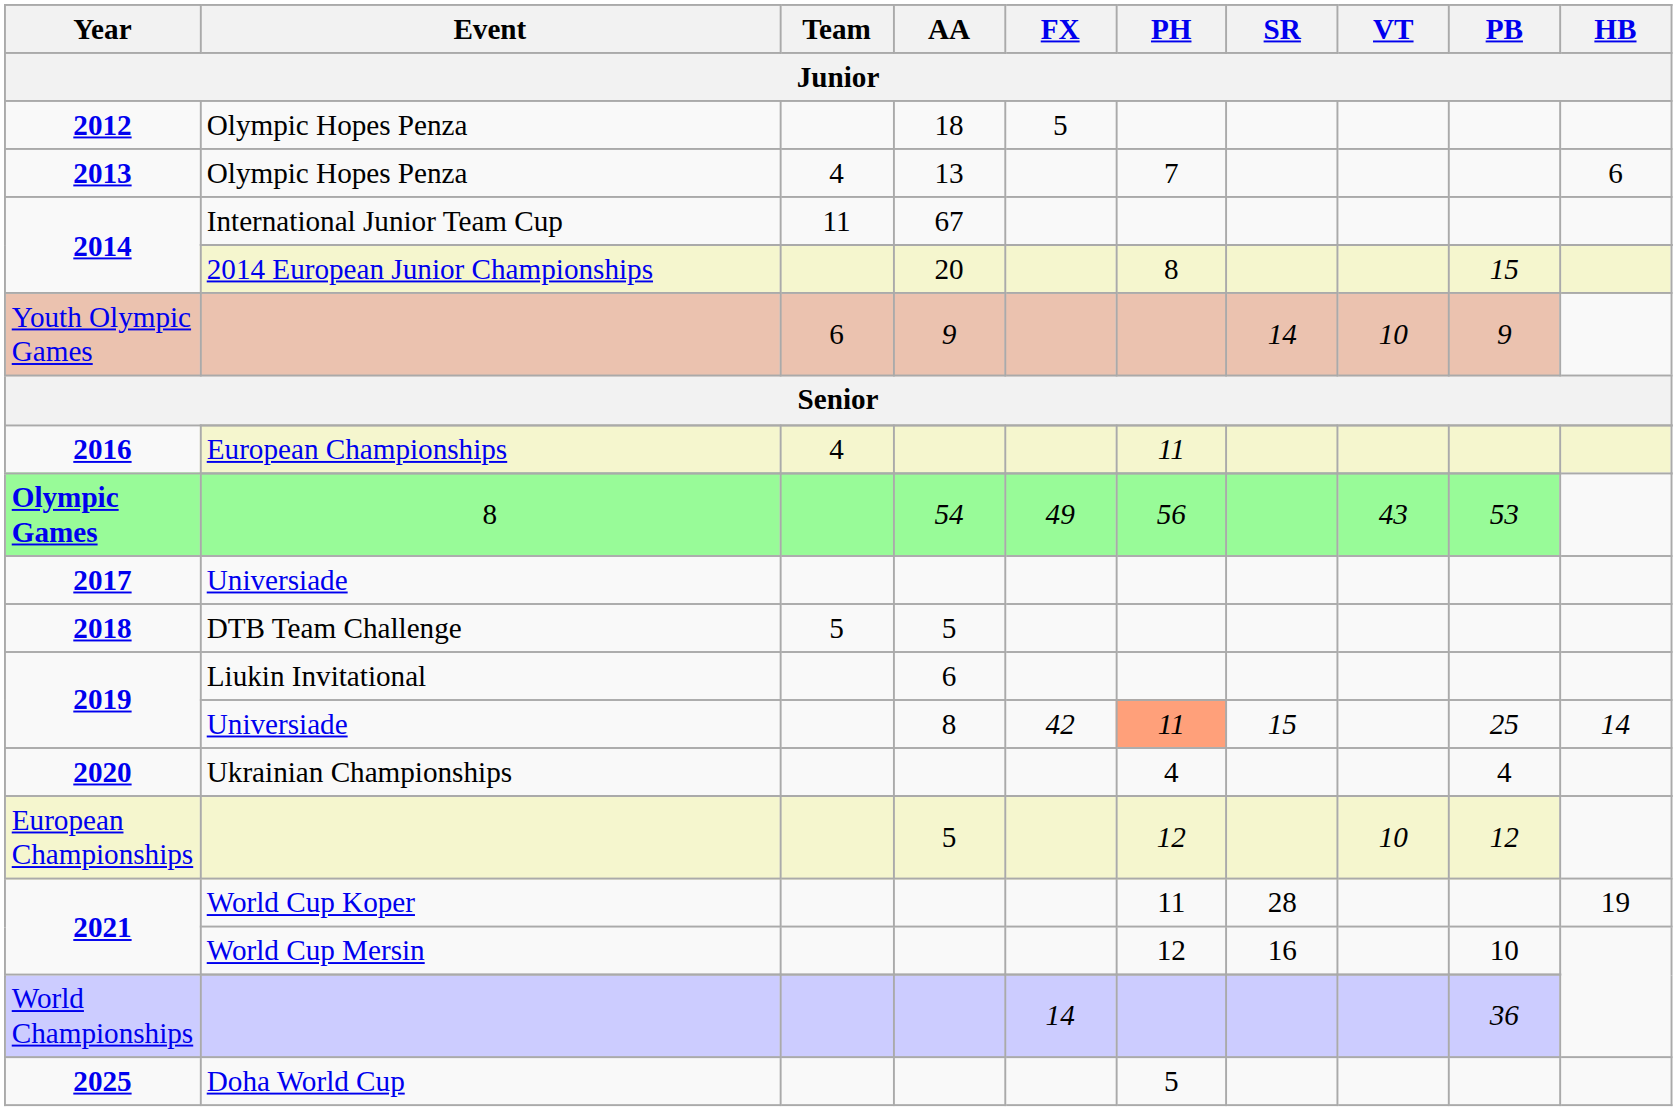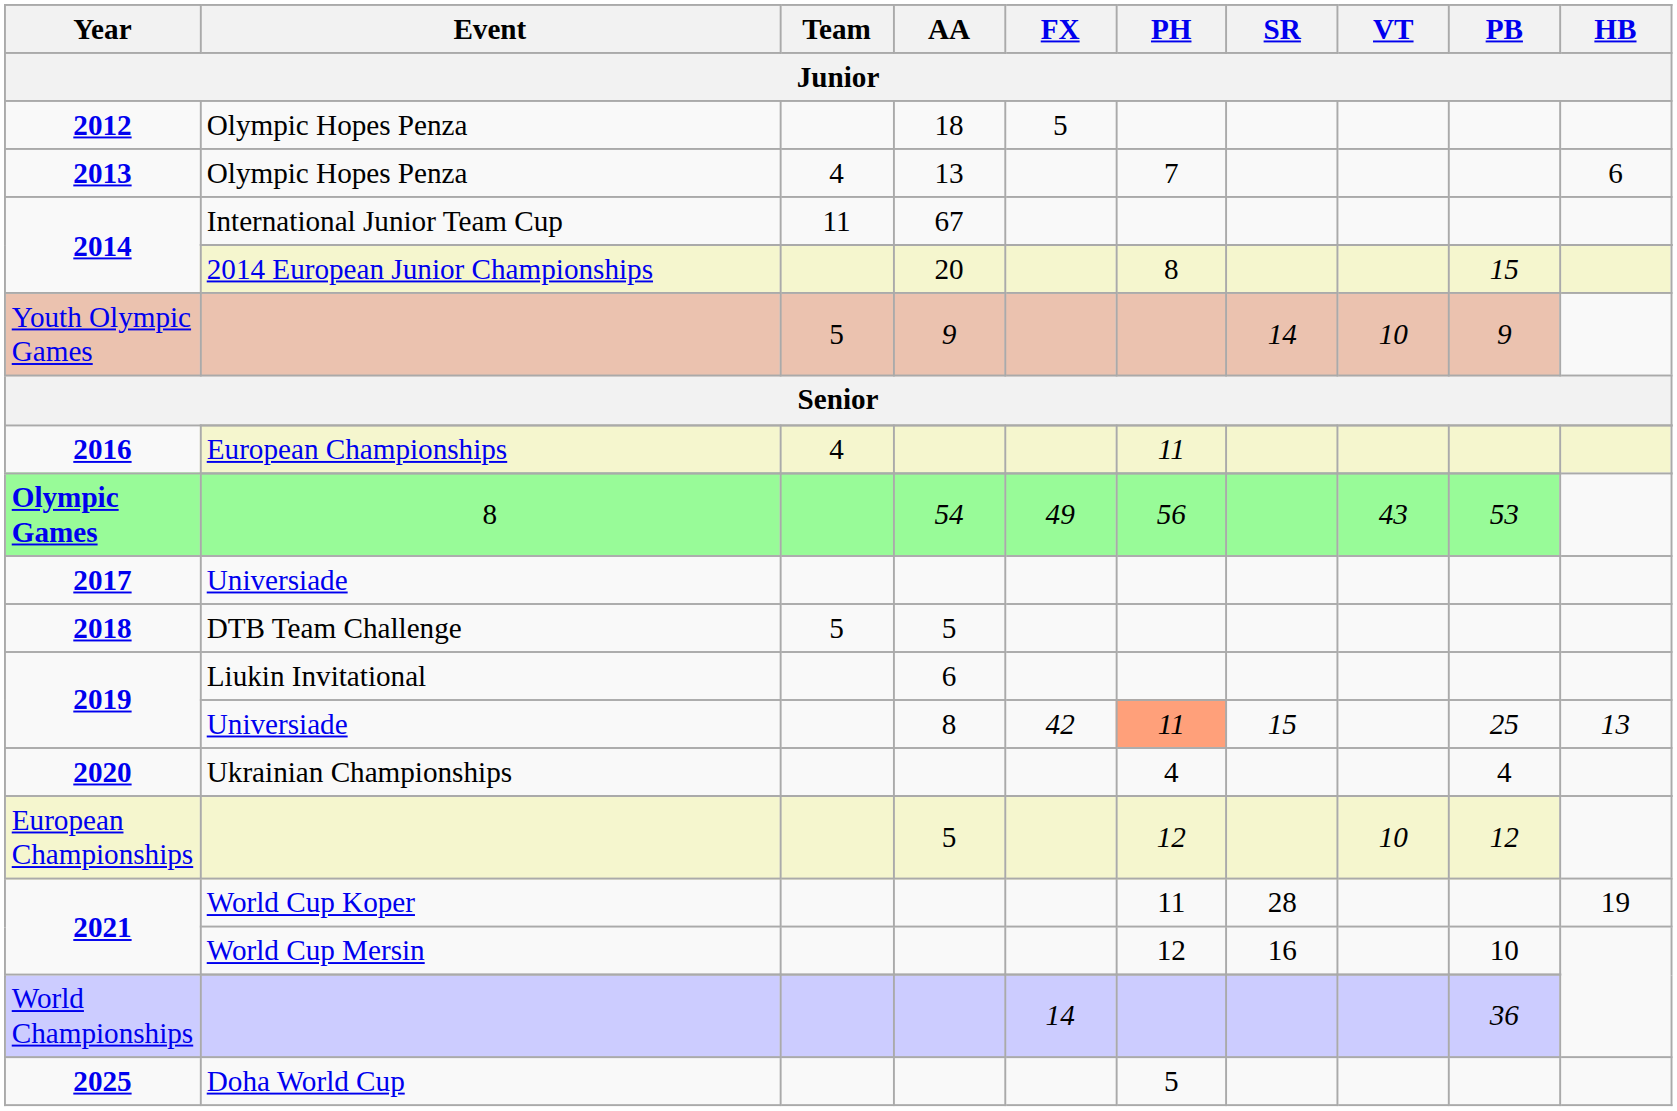 <table class="wikitable sortable" style="text-align:center; font-size:95%;">
 <tr>
 <th width=7% class=unsortable>Year</th>
 <th width=37% class=unsortable>Event</th>
 <th width=7% class=unsortable>Team</th>
 <th width=7% class=unsortable>AA</th>
 <th width=7% class=unsortable><a href='#'>FX</a></th>
 <th width=7% class=unsortable><a href='#'>PH</a></th>
 <th width=7% class=unsortable><a href='#'>SR</a></th>
 <th width=7% class=unsortable><a href='#'>VT</a></th>
 <th width=7% class=unsortable><a href='#'>PB</a></th>
 <th width=7% class=unsortable><a href='#'>HB</a></th>
 </tr>
 <tr>
 <th colspan="10"><strong>Junior</strong></th>
 </tr>
 <tr>
 <td rowspan="1"><strong><a href='#'>2012</a></strong></td>
 <td align=left>Olympic Hopes Penza</td>
 <td></td>
 <td>18</td>
 <td>5</td>
 <td></td>
 <td></td>
 <td></td>
 <td></td>
 <td></td>
 </tr>
 <tr>
 <td rowspan="1"><strong><a href='#'>2013</a></strong></td>
 <td align=left>Olympic Hopes Penza</td>
 <td>4</td>
 <td>13</td>
 <td></td>
 <td>7</td>
 <td></td>
 <td></td>
 <td></td>
 <td>6</td>
 </tr>
 <tr>
 <td rowspan="3"><strong><a href='#'>2014</a></strong></td>
 <td align=left>International Junior Team Cup</td>
 <td>11</td>
 <td>67</td>
 <td></td>
 <td></td>
 <td></td>
 <td></td>
 <td></td>
 <td></td>
 </tr>
 <tr>
 </tr>
 <tr bgcolor=#F5F6CE>
 <td align=left><a href='#'>2014 European Junior Championships</a></td>
 <td></td>
 <td>20</td>
 <td></td>
 <td>8</td>
 <td></td>
 <td></td>
 <td><em>15</em></td>
 <td></td>
 </tr>
 <tr bgcolor=#EBC2AF>
 <td align=left><a href='#'>Youth Olympic Games</a></td>
 <td></td>
-<td>6</td>
+<td>5</td>
 <td><em>9</em></td>
 <td></td>
 <td></td>
 <td><em>14</em></td>
 <td><em>10</em></td>
 <td><em>9</em></td>
 </tr>
 <tr>
 <th colspan="10"><strong>Senior</strong></th>
 </tr>
 <tr>
 <td rowspan="3"><strong><a href='#'>2016</a></strong></td>
 </tr>
 <tr bgcolor=#F5F6CE>
 <td align=left><a href='#'>European Championships</a></td>
 <td>4</td>
 <td></td>
 <td></td>
 <td><em>11</em></td>
 <td></td>
 <td></td>
 <td></td>
 <td></td>
 </tr>
 <tr>
 </tr>
 <tr bgcolor=98FB98>
 <td align=left><strong><a href='#'>Olympic Games</a></strong></td>
 <td>8</td>
 <td></td>
 <td><em>54</em></td>
 <td><em>49</em></td>
 <td><em>56</em></td>
 <td></td>
 <td><em>43</em></td>
 <td><em>53</em></td>
 </tr>
 <tr>
 <td rowspan="1"><strong><a href='#'>2017</a></strong></td>
 <td align=left><a href='#'> Universiade</a></td>
 <td></td>
 <td></td>
 <td></td>
 <td></td>
 <td></td>
 <td></td>
 <td></td>
 <td></td>
 </tr>
 <tr>
 <td rowspan="1"><strong><a href='#'>2018</a></strong></td>
 <td align=left>DTB Team Challenge</td>
 <td>5</td>
 <td>5</td>
 <td></td>
 <td></td>
 <td></td>
 <td></td>
 <td></td>
 <td></td>
 </tr>
 <tr>
 <td rowspan="2"><strong><a href='#'>2019</a></strong></td>
 <td align=left>Liukin Invitational</td>
 <td></td>
 <td>6</td>
 <td></td>
 <td></td>
 <td></td>
 <td></td>
 <td></td>
 <td></td>
 </tr>
 <tr>
 <td align=left><a href='#'>Universiade</a></td>
 <td></td>
 <td>8</td>
 <td><em>42</em></td>
 <td style="background: lightsalmon;"><em>11</em></td>
 <td><em>15</em></td>
 <td></td>
 <td><em>25</em></td>
-<td><em>14</em></td>
+<td><em>13</em></td>
 </tr>
 <tr>
 <td rowspan="2"><strong><a href='#'>2020</a></strong></td>
 <td align=left>Ukrainian Championships</td>
 <td></td>
 <td></td>
 <td></td>
 <td>4</td>
 <td></td>
 <td></td>
 <td>4</td>
 <td></td>
 </tr>
 <tr>
 </tr>
 <tr bgcolor=#F5F6CE>
 <td align=left><a href='#'>European Championships</a></td>
 <td></td>
 <td></td>
 <td>5</td>
 <td></td>
 <td><em>12</em></td>
 <td></td>
 <td><em>10</em></td>
 <td><em>12</em></td>
 </tr>
 <tr>
 <td rowspan="3"><strong><a href='#'>2021</a></strong></td>
 <td align=left><a href='#'> World Cup Koper</a></td>
 <td></td>
 <td></td>
 <td></td>
 <td>11</td>
 <td>28</td>
 <td></td>
 <td></td>
 <td>19</td>
 </tr>
 <tr>
 <td align=left><a href='#'> World Cup Mersin</a></td>
 <td></td>
 <td></td>
 <td></td>
 <td>12</td>
 <td>16</td>
 <td></td>
 <td>10</td>
 </tr>
 <tr>
 </tr>
 <tr bgcolor=#CCCCFF>
 <td align=left><a href='#'> World Championships</a></td>
 <td></td>
 <td></td>
 <td></td>
 <td><em>14</em></td>
 <td></td>
 <td></td>
 <td></td>
 <td><em>36</em></td>
 </tr>
 <tr>
 <td rowspan="1"><strong><a href='#'>2025</a></strong></td>
 <td align=left><a href='#'>Doha World Cup</a></td>
 <td></td>
 <td></td>
 <td></td>
 <td>5</td>
 <td></td>
 <td></td>
 <td></td>
 <td></td>
 </tr>
 </table>
